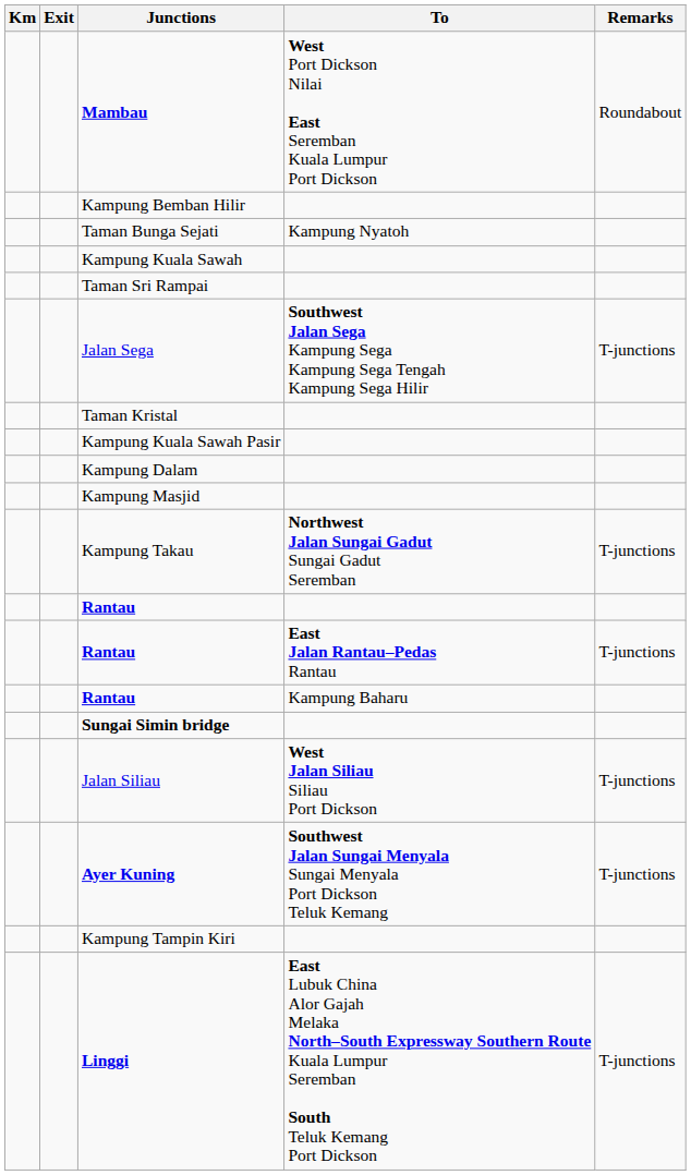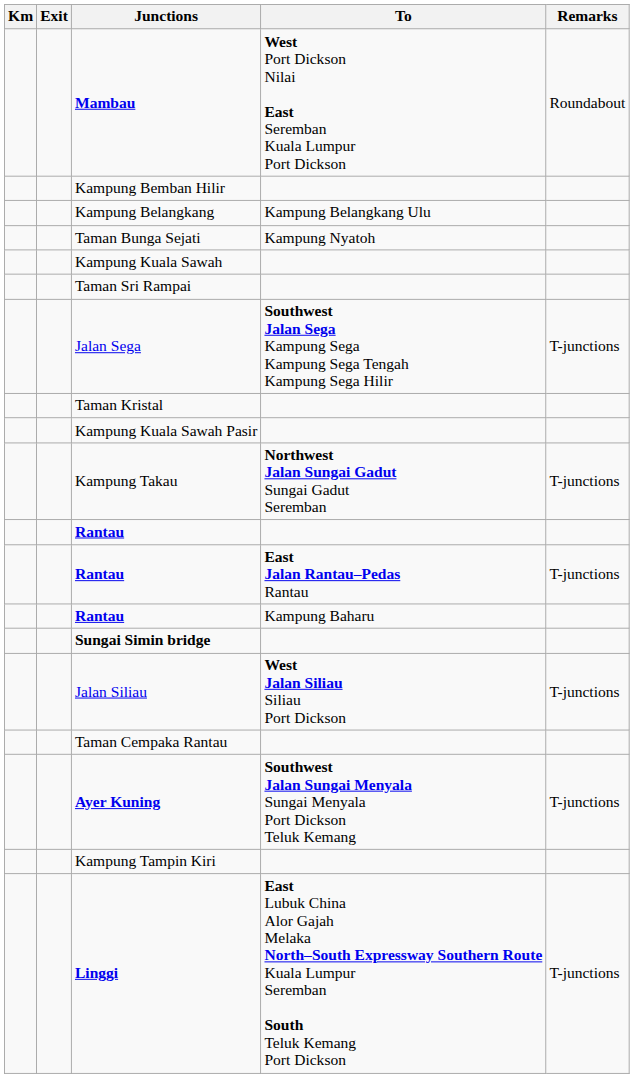 <table class="wikitable">
 <tr>
 <th>Km</th>
 <th>Exit</th>
 <th>Junctions</th>
 <th>To</th>
 <th>Remarks</th>
 </tr>
 <tr>
 <td></td>
 <td></td>
 <td><strong><a href='#'>Mambau</a></strong></td>
 <td><strong>West</strong><br> Port Dickson<br> Nilai<br><br><strong>East</strong><br> Seremban<br>  Kuala Lumpur<br> Port Dickson</td>
 <td>Roundabout</td>
 </tr>
 <tr>
 <td></td>
 <td></td>
 <td>Kampung Bemban Hilir</td>
 <td></td>
+<td></td>
+</tr>
+<tr>
+<td></td>
+<td></td>
+<td>Kampung Belangkang</td>
+<td>Kampung Belangkang Ulu</td>
 <td></td>
 </tr>
 <tr>
 <td></td>
 <td></td>
 <td>Taman Bunga Sejati</td>
 <td>Kampung Nyatoh</td>
 <td></td>
 </tr>
 <tr>
 <td></td>
 <td></td>
 <td>Kampung Kuala Sawah</td>
 <td></td>
 <td></td>
 </tr>
 <tr>
 <td></td>
 <td></td>
 <td>Taman Sri Rampai</td>
 <td></td>
 <td></td>
 </tr>
 <tr>
 <td></td>
 <td></td>
 <td><a href='#'>Jalan Sega</a></td>
 <td><strong>Southwest</strong><br> <strong><a href='#'>Jalan Sega</a></strong><br>Kampung Sega<br>Kampung Sega Tengah<br>Kampung Sega Hilir</td>
 <td>T-junctions</td>
 </tr>
 <tr>
 <td></td>
 <td></td>
 <td>Taman Kristal</td>
 <td></td>
 <td></td>
 </tr>
 <tr>
 <td></td>
 <td></td>
 <td>Kampung Kuala Sawah Pasir</td>
 <td></td>
 <td></td>
 </tr>
 <tr>
 <td></td>
 <td></td>
-<td>Kampung Dalam</td>
-<td></td>
-<td></td>
-</tr>
-<tr>
-<td></td>
-<td></td>
-<td>Kampung Masjid</td>
-<td></td>
-<td></td>
-</tr>
-<tr>
-<td></td>
-<td></td>
 <td>Kampung Takau</td>
 <td><strong>Northwest</strong><br> <strong><a href='#'>Jalan Sungai Gadut</a></strong><br>Sungai Gadut<br>Seremban</td>
 <td>T-junctions</td>
 </tr>
 <tr>
 <td></td>
 <td></td>
 <td><strong><a href='#'>Rantau</a></strong></td>
 <td></td>
 </tr>
 <tr>
 <td></td>
 <td></td>
 <td><strong><a href='#'>Rantau</a></strong></td>
 <td><strong>East</strong><br> <strong><a href='#'>Jalan Rantau–Pedas</a></strong><br>Rantau</td>
 <td>T-junctions</td>
 </tr>
 <tr>
 <td></td>
 <td></td>
 <td><strong><a href='#'>Rantau</a></strong></td>
 <td>Kampung Baharu</td>
 <td></td>
 </tr>
 <tr>
 <td></td>
 <td></td>
 <td><strong>Sungai Simin bridge</strong></td>
 <td></td>
 <td></td>
 </tr>
 <tr>
 <td></td>
 <td></td>
 <td><a href='#'>Jalan Siliau</a></td>
 <td><strong>West</strong><br> <strong><a href='#'>Jalan Siliau</a></strong><br>Siliau<br>Port Dickson</td>
 <td>T-junctions</td>
 </tr>
 <tr>
 <td></td>
 <td></td>
+<td>Taman Cempaka Rantau</td>
+<td></td>
+<td></td>
+</tr>
+<tr>
+<td></td>
+<td></td>
 <td><strong><a href='#'>Ayer Kuning</a></strong></td>
 <td><strong>Southwest</strong><br> <strong><a href='#'>Jalan Sungai Menyala</a></strong><br>Sungai Menyala<br>Port Dickson<br>Teluk Kemang</td>
 <td>T-junctions</td>
 </tr>
 <tr>
 <td></td>
 <td></td>
 <td>Kampung Tampin Kiri</td>
 <td></td>
 <td></td>
 </tr>
 <tr>
 <td></td>
 <td></td>
 <td><strong><a href='#'>Linggi</a></strong></td>
 <td><strong>East</strong><br> Lubuk China<br> Alor Gajah<br> Melaka<br>  <strong><a href='#'>North–South Expressway Southern Route</a></strong><br>Kuala Lumpur<br>Seremban<br><br><strong>South</strong><br> Teluk Kemang<br> Port Dickson</td>
 <td>T-junctions</td>
 </tr>
 </table>
